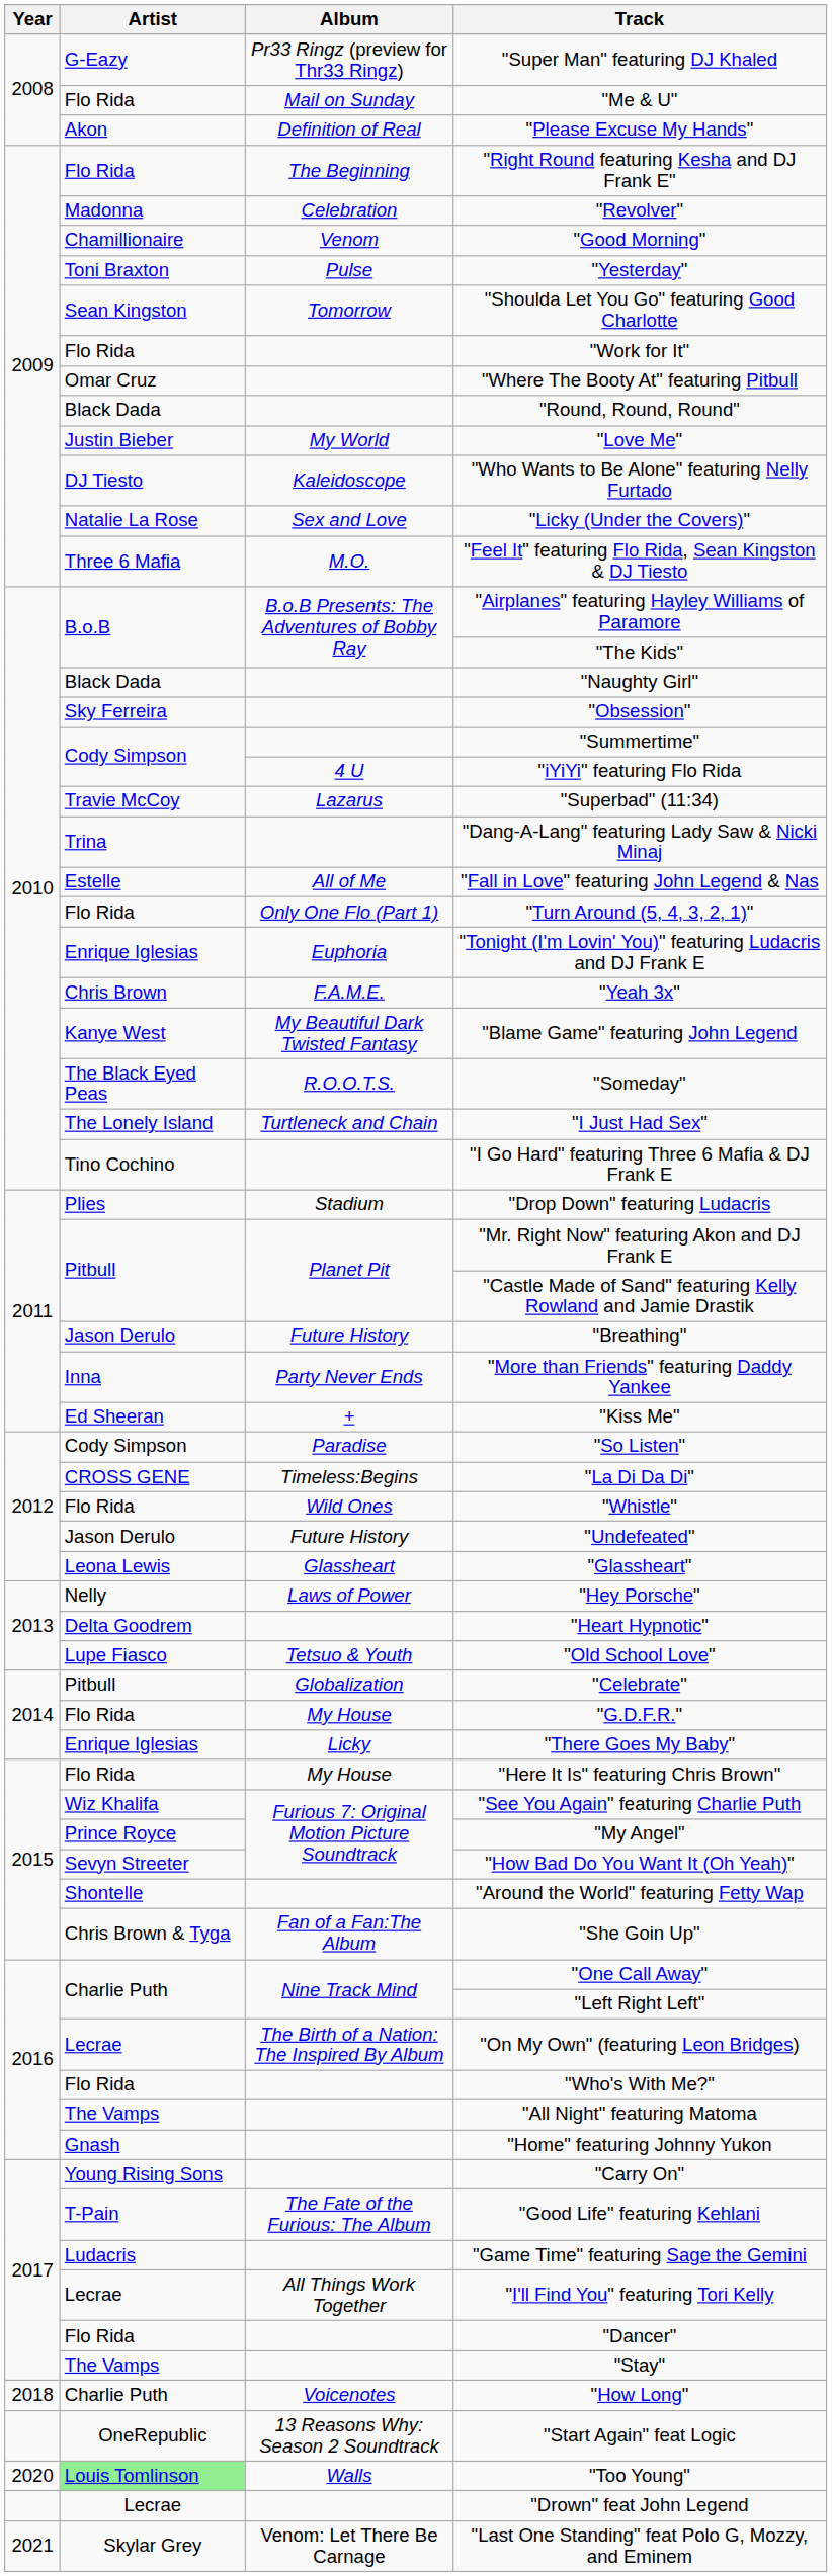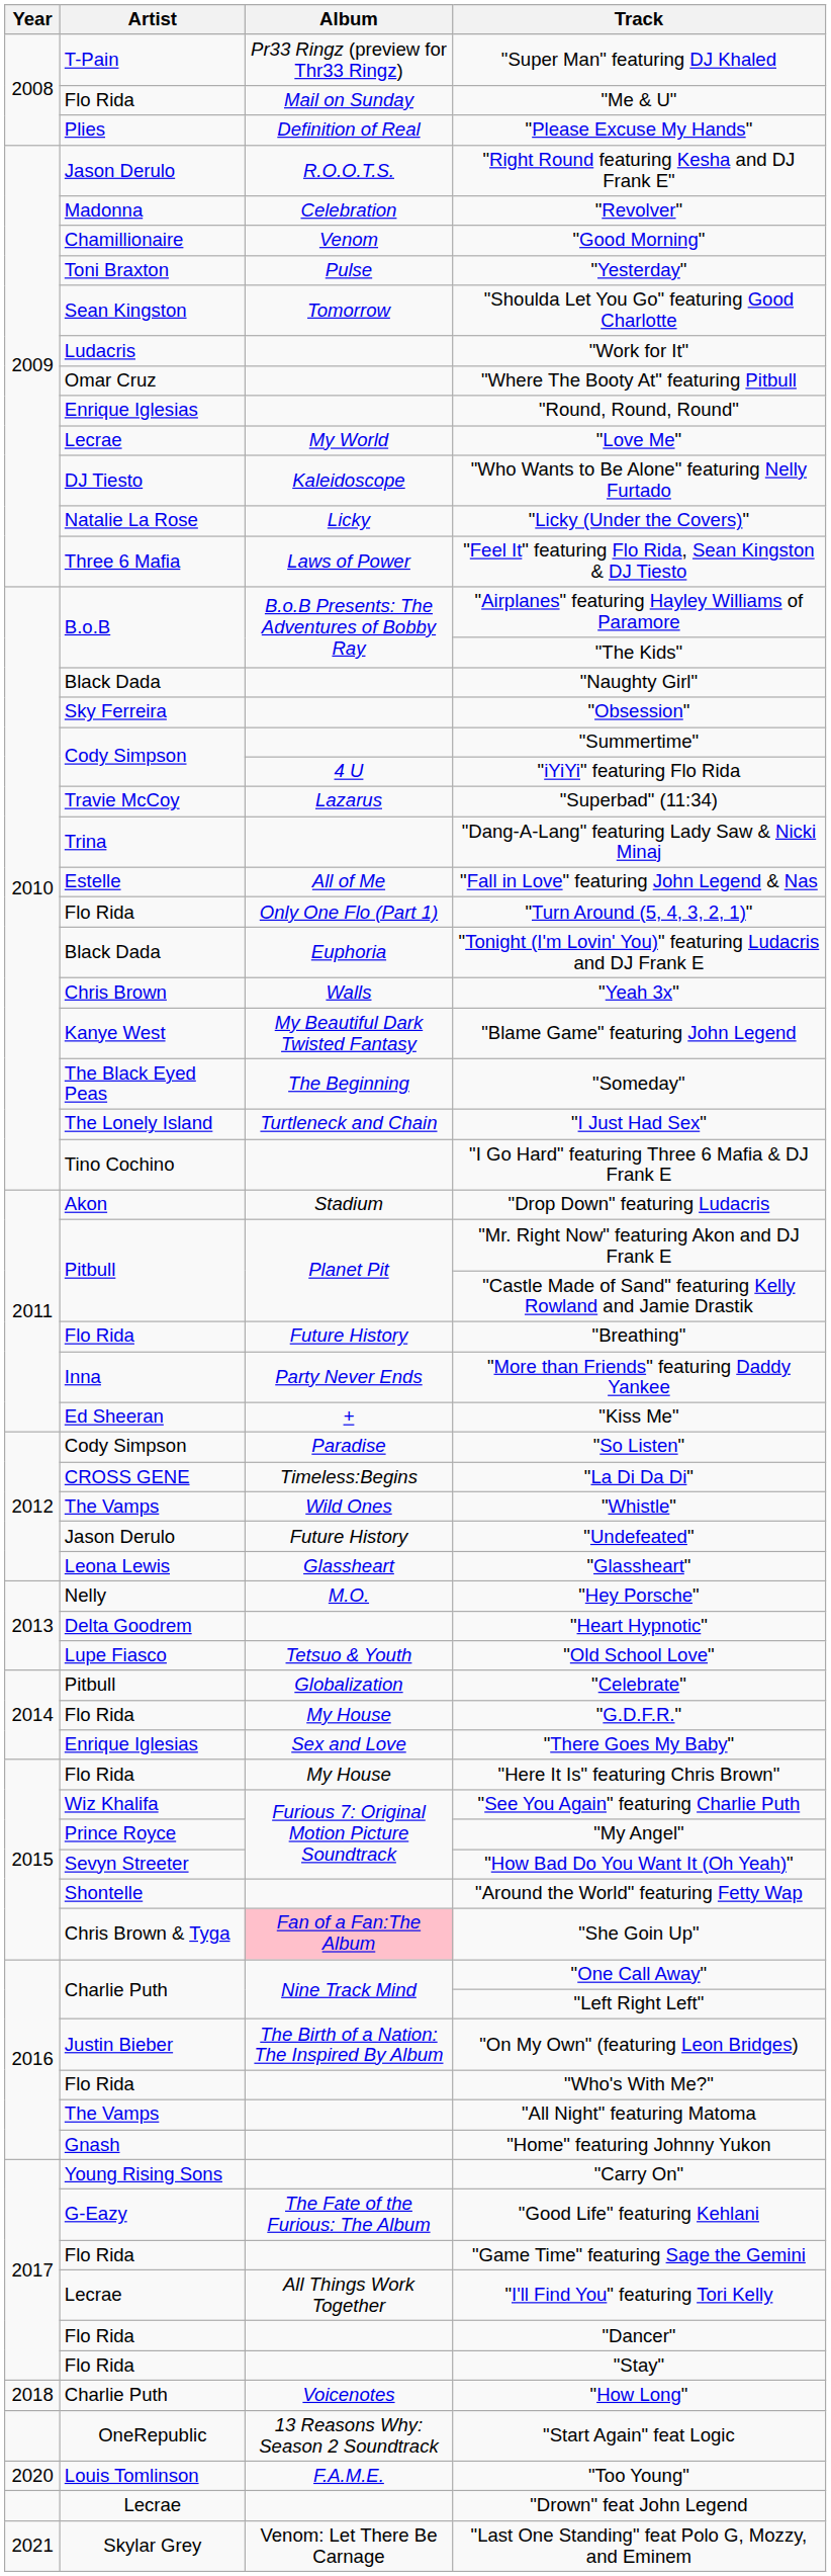 <table class="wikitable" style="text-align:center;">
 <tr bgcolor="#CCCCCC">
 <th width="40">Year</th>
 <th width="150">Artist</th>
 <th width="170">Album</th>
 <th width="310">Track</th>
 </tr>
 <tr>
 <td rowspan="3">2008</td>
-<td style="text-align:left;"><a href='#'>G-Eazy</a></td>
+<td style="text-align:left;"><a href='#'>T-Pain</a></td>
 <td><em>Pr33 Ringz</em> (preview for <a href='#'>Thr33 Ringz</a>)</td>
 <td>"Super Man" featuring <a href='#'>DJ Khaled</a></td>
 </tr>
 <tr>
 <td style="text-align:left;">Flo Rida</td>
 <td><em><a href='#'>Mail on Sunday</a></em></td>
 <td>"Me & U"</td>
 </tr>
 <tr>
-<td style="text-align:left;"><a href='#'>Akon</a></td>
+<td style="text-align:left;"><a href='#'>Plies</a></td>
 <td><em><a href='#'>Definition of Real</a></em></td>
 <td>"<a href='#'>Please Excuse My Hands</a>"</td>
 </tr>
 <tr>
 <td rowspan="12">2009</td>
-<td style="text-align:left;"><a href='#'>Flo Rida</a></td>
-<td><em><a href='#'>The Beginning</a></em></td>
+<td style="text-align:left;"><a href='#'>Jason Derulo</a></td>
+<td><em><a href='#'>R.O.O.T.S.</a></em></td>
 <td>"<a href='#'>Right Round</a> featuring <a href='#'>Kesha</a> and DJ Frank E"</td>
 </tr>
 <tr>
 <td style="text-align:left;"><a href='#'>Madonna</a></td>
 <td><em><a href='#'>Celebration</a></em></td>
 <td>"<a href='#'>Revolver</a>"</td>
 </tr>
 <tr>
 <td style="text-align:left;"><a href='#'>Chamillionaire</a></td>
 <td><em><a href='#'>Venom</a></em></td>
 <td>"<a href='#'>Good Morning</a>"</td>
 </tr>
 <tr>
 <td style="text-align:left;"><a href='#'>Toni Braxton</a></td>
 <td><em><a href='#'>Pulse</a></em></td>
 <td>"<a href='#'>Yesterday</a>"</td>
 </tr>
 <tr>
 <td style="text-align:left;"><a href='#'>Sean Kingston</a></td>
 <td><em><a href='#'>Tomorrow</a></em></td>
 <td>"Shoulda Let You Go" featuring <a href='#'>Good Charlotte</a></td>
 </tr>
 <tr>
-<td style="text-align:left;">Flo Rida</td>
+<td style="text-align:left;"><a href='#'>Ludacris</a></td>
 <td></td>
 <td>"Work for It"</td>
 </tr>
 <tr>
 <td style="text-align:left;">Omar Cruz</td>
 <td></td>
 <td>"Where The Booty At" featuring <a href='#'>Pitbull</a></td>
 </tr>
 <tr>
-<td style="text-align:left;">Black Dada</td>
+<td style="text-align:left;"><a href='#'>Enrique Iglesias</a></td>
 <td></td>
 <td>"Round, Round, Round"</td>
 </tr>
 <tr>
-<td style="text-align:left;"><a href='#'>Justin Bieber</a></td>
+<td style="text-align:left;"><a href='#'>Lecrae</a></td>
 <td><em><a href='#'>My World</a></em></td>
 <td>"<a href='#'>Love Me</a>"</td>
 </tr>
 <tr>
 <td style="text-align:left;"><a href='#'>DJ Tiesto</a></td>
 <td><em><a href='#'>Kaleidoscope</a></em></td>
 <td>"Who Wants to Be Alone" featuring <a href='#'>Nelly Furtado</a></td>
 </tr>
 <tr>
 <td style="text-align:left;"><a href='#'>Natalie La Rose</a></td>
-<td><em><a href='#'>Sex and Love</a></em></td>
+<td><em><a href='#'>Licky</a></em></td>
 <td>"<a href='#'>Licky (Under the Covers)</a>"</td>
 </tr>
 <tr>
 <td style="text-align:left;"><a href='#'>Three 6 Mafia</a></td>
-<td><em><a href='#'>M.O.</a></em></td>
+<td><em><a href='#'>Laws of Power</a></em></td>
 <td>"<a href='#'>Feel It</a>" featuring <a href='#'>Flo Rida</a>, <a href='#'>Sean Kingston</a> & <a href='#'>DJ Tiesto</a></td>
 </tr>
 <tr>
 <td rowspan="16">2010</td>
 <td style="text-align:left;" rowspan="2"><a href='#'>B.o.B</a></td>
 <td rowspan="2"><em><a href='#'>B.o.B Presents: The Adventures of Bobby Ray</a></em></td>
 <td>"<a href='#'>Airplanes</a>" featuring <a href='#'>Hayley Williams</a> of <a href='#'>Paramore</a></td>
 </tr>
 <tr>
 <td>"The Kids"</td>
 </tr>
 <tr>
 <td style="text-align:left;">Black Dada</td>
 <td></td>
 <td>"Naughty Girl"</td>
 </tr>
 <tr>
 <td style="text-align:left;"><a href='#'>Sky Ferreira</a></td>
 <td></td>
 <td>"<a href='#'>Obsession</a>"</td>
 </tr>
 <tr>
 <td style="text-align:left;" rowspan="2"><a href='#'>Cody Simpson</a></td>
 <td></td>
 <td>"Summertime"</td>
 </tr>
 <tr>
 <td><em><a href='#'>4 U</a></em></td>
 <td>"<a href='#'>iYiYi</a>" featuring Flo Rida</td>
 </tr>
 <tr>
 <td style="text-align:left;"><a href='#'>Travie McCoy</a></td>
 <td><em><a href='#'>Lazarus</a></em></td>
 <td>"Superbad" (11:34)</td>
 </tr>
 <tr>
 <td style="text-align:left;"><a href='#'>Trina</a></td>
 <td></td>
 <td>"Dang-A-Lang" featuring Lady Saw & <a href='#'>Nicki Minaj</a></td>
 </tr>
 <tr>
 <td style="text-align:left;"><a href='#'>Estelle</a></td>
 <td><em><a href='#'>All of Me</a></em></td>
 <td>"<a href='#'>Fall in Love</a>" featuring <a href='#'>John Legend</a> & <a href='#'>Nas</a></td>
 </tr>
 <tr>
 <td style="text-align:left;">Flo Rida</td>
 <td><em><a href='#'>Only One Flo (Part 1)</a></em></td>
 <td>"<a href='#'>Turn Around (5, 4, 3, 2, 1)</a>"</td>
 </tr>
 <tr>
-<td style="text-align:left;"><a href='#'>Enrique Iglesias</a></td>
+<td style="text-align:left;">Black Dada</td>
 <td><em><a href='#'>Euphoria</a></em></td>
 <td>"<a href='#'>Tonight (I'm Lovin' You)</a>" featuring <a href='#'>Ludacris</a> and DJ Frank E</td>
 </tr>
 <tr>
 <td style="text-align:left;"><a href='#'>Chris Brown</a></td>
-<td><em><a href='#'>F.A.M.E.</a></em></td>
+<td><em><a href='#'>Walls</a></em></td>
 <td>"<a href='#'>Yeah 3x</a>"</td>
 </tr>
 <tr>
 <td style="text-align:left;"><a href='#'>Kanye West</a></td>
 <td><em><a href='#'>My Beautiful Dark Twisted Fantasy</a></em></td>
 <td>"Blame Game" featuring <a href='#'>John Legend</a></td>
 </tr>
 <tr>
 <td style="text-align:left;"><a href='#'>The Black Eyed Peas</a></td>
-<td><em><a href='#'>R.O.O.T.S.</a></em></td>
+<td><em><a href='#'>The Beginning</a></em></td>
 <td>"Someday"</td>
 </tr>
 <tr>
 <td style="text-align:left;"><a href='#'>The Lonely Island</a></td>
 <td><em><a href='#'>Turtleneck and Chain</a></em></td>
 <td>"<a href='#'>I Just Had Sex</a>"</td>
 </tr>
 <tr>
 <td style="text-align:left;">Tino Cochino</td>
 <td></td>
 <td>"I Go Hard" featuring Three 6 Mafia & DJ Frank E</td>
 </tr>
 <tr>
 <td rowspan="6">2011</td>
-<td style="text-align:left;"><a href='#'>Plies</a></td>
+<td style="text-align:left;"><a href='#'>Akon</a></td>
 <td><em>Stadium</em></td>
 <td>"Drop Down" featuring <a href='#'>Ludacris</a></td>
 </tr>
 <tr>
 <td style="text-align:left;" rowspan="2"><a href='#'>Pitbull</a></td>
 <td rowspan="2"><em><a href='#'>Planet Pit</a></em></td>
 <td>"Mr. Right Now" featuring Akon and DJ Frank E</td>
 </tr>
 <tr>
 <td>"Castle Made of Sand" featuring <a href='#'>Kelly Rowland</a> and Jamie Drastik</td>
 </tr>
 <tr>
-<td style="text-align:left;"><a href='#'>Jason Derulo</a></td>
+<td style="text-align:left;"><a href='#'>Flo Rida</a></td>
 <td><em><a href='#'>Future History</a></em></td>
 <td>"Breathing"</td>
 </tr>
 <tr>
 <td style="text-align:left;"><a href='#'>Inna</a></td>
 <td><em><a href='#'>Party Never Ends</a></em></td>
 <td>"<a href='#'>More than Friends</a>" featuring <a href='#'>Daddy Yankee</a></td>
 </tr>
 <tr>
 <td style="text-align:left;"><a href='#'>Ed Sheeran</a></td>
 <td><em><a href='#'>+</a></em></td>
 <td>"Kiss Me"</td>
 </tr>
 <tr>
 <td rowspan="5">2012</td>
 <td style="text-align:left;">Cody Simpson</td>
 <td><em><a href='#'>Paradise</a></em></td>
 <td>"<a href='#'>So Listen</a>"</td>
 </tr>
 <tr>
 <td style="text-align:left;"><a href='#'>CROSS GENE</a></td>
 <td><em>Timeless:Begins</em></td>
 <td>"<a href='#'>La Di Da Di</a>"</td>
 </tr>
 <tr>
-<td style="text-align:left;">Flo Rida</td>
+<td style="text-align:left;"><a href='#'>The Vamps</a></td>
 <td><em><a href='#'>Wild Ones</a></em></td>
 <td>"<a href='#'>Whistle</a>"</td>
 </tr>
 <tr>
 <td style="text-align:left;">Jason Derulo</td>
 <td><em>Future History</em></td>
 <td>"<a href='#'>Undefeated</a>"</td>
 </tr>
 <tr>
 <td style="text-align:left;"><a href='#'>Leona Lewis</a></td>
 <td><em><a href='#'>Glassheart</a></em></td>
 <td>"<a href='#'>Glassheart</a>"</td>
 </tr>
 <tr>
 <td rowspan="3">2013</td>
 <td style="text-align:left;">Nelly</td>
-<td><em><a href='#'>Laws of Power</a></em></td>
+<td><em><a href='#'>M.O.</a></em></td>
 <td>"<a href='#'>Hey Porsche</a>"</td>
 </tr>
 <tr>
 <td style="text-align:left;"><a href='#'>Delta Goodrem</a></td>
 <td></td>
 <td>"<a href='#'>Heart Hypnotic</a>"</td>
 </tr>
 <tr>
 <td style="text-align:left;"><a href='#'>Lupe Fiasco</a></td>
 <td><em><a href='#'>Tetsuo & Youth</a></em></td>
 <td>"<a href='#'>Old School Love</a>"</td>
 </tr>
 <tr>
 <td rowspan="3">2014</td>
 <td style="text-align:left;">Pitbull</td>
 <td><em><a href='#'>Globalization</a></em></td>
 <td>"<a href='#'>Celebrate</a>"</td>
 </tr>
 <tr>
 <td style="text-align:left;">Flo Rida</td>
 <td><em><a href='#'>My House</a></em></td>
 <td>"<a href='#'>G.D.F.R.</a>"</td>
 </tr>
 <tr>
 <td style="text-align:left;"><a href='#'>Enrique Iglesias</a></td>
-<td><em><a href='#'>Licky</a></em></td>
+<td><em><a href='#'>Sex and Love</a></em></td>
 <td>"<a href='#'>There Goes My Baby</a>"</td>
 </tr>
 <tr>
 <td rowspan="6">2015</td>
 <td style="text-align:left;">Flo Rida</td>
 <td><em>My House</em></td>
 <td>"Here It Is" featuring Chris Brown"</td>
 </tr>
 <tr>
 <td style="text-align:left;"><a href='#'>Wiz Khalifa</a></td>
 <td rowspan="3"><em><a href='#'>Furious 7: Original Motion Picture Soundtrack</a></em></td>
 <td>"<a href='#'>See You Again</a>" featuring <a href='#'>Charlie Puth</a></td>
 </tr>
 <tr>
 <td style="text-align:left;"><a href='#'>Prince Royce</a></td>
 <td>"My Angel"</td>
 </tr>
 <tr>
 <td style="text-align:left;"><a href='#'>Sevyn Streeter</a></td>
 <td>"<a href='#'>How Bad Do You Want It (Oh Yeah)</a>"</td>
 </tr>
 <tr>
 <td style="text-align:left;"><a href='#'>Shontelle</a></td>
 <td></td>
 <td>"Around the World" featuring <a href='#'>Fetty Wap</a></td>
 </tr>
 <tr>
 <td style="text-align:left;">Chris Brown & <a href='#'>Tyga</a></td>
-<td><em><a href='#'>Fan of a Fan:The Album</a></em></td>
+<td style="background: pink;"><em><a href='#'>Fan of a Fan:The Album</a></em></td>
 <td>"She Goin Up"</td>
 </tr>
 <tr>
 <td rowspan="6">2016</td>
 <td style="text-align:left;" rowspan= "2">Charlie Puth</td>
 <td rowspan="2"><em><a href='#'>Nine Track Mind</a></em></td>
 <td>"<a href='#'>One Call Away</a>"</td>
 </tr>
 <tr>
 <td>"Left Right Left"</td>
 </tr>
 <tr>
-<td style="text-align:left;"><a href='#'>Lecrae</a></td>
+<td style="text-align:left;"><a href='#'>Justin Bieber</a></td>
 <td><em><a href='#'>The Birth of a Nation: The Inspired By Album</a></em></td>
 <td>"On My Own" (featuring <a href='#'>Leon Bridges</a>)</td>
 </tr>
 <tr>
 <td style="text-align:left;">Flo Rida</td>
 <td></td>
 <td>"Who's With Me?"</td>
 </tr>
 <tr>
 <td style="text-align:left;"><a href='#'>The Vamps</a></td>
 <td></td>
 <td>"All Night" featuring Matoma</td>
 </tr>
 <tr>
 <td style="text-align:left;"><a href='#'>Gnash</a></td>
 <td></td>
 <td>"Home" featuring Johnny Yukon</td>
 </tr>
 <tr>
 <td rowspan="6">2017</td>
 <td style="text-align:left;"><a href='#'>Young Rising Sons</a></td>
 <td></td>
 <td>"Carry On"</td>
 </tr>
 <tr>
-<td style="text-align:left;"><a href='#'>T-Pain</a></td>
+<td style="text-align:left;"><a href='#'>G-Eazy</a></td>
 <td><em><a href='#'>The Fate of the Furious: The Album</a></em></td>
 <td>"Good Life" featuring <a href='#'>Kehlani</a></td>
 </tr>
 <tr>
-<td style="text-align:left;"><a href='#'>Ludacris</a></td>
+<td style="text-align:left;">Flo Rida</td>
 <td></td>
 <td>"Game Time" featuring <a href='#'>Sage the Gemini</a></td>
 </tr>
 <tr>
 <td style="text-align:left;">Lecrae</td>
 <td><em>All Things Work Together</em></td>
 <td>"<a href='#'>I'll Find You</a>" featuring <a href='#'>Tori Kelly</a></td>
 </tr>
 <tr>
 <td style="text-align:left;">Flo Rida</td>
 <td></td>
 <td>"Dancer"</td>
 </tr>
 <tr>
-<td style="text-align:left;"><a href='#'>The Vamps</a></td>
+<td style="text-align:left;">Flo Rida</td>
 <td></td>
 <td>"Stay"</td>
 </tr>
 <tr>
 <td>2018</td>
 <td style="text-align:left;">Charlie Puth</td>
 <td><em><a href='#'>Voicenotes</a></em></td>
 <td>"<a href='#'>How Long</a>"</td>
 </tr>
 <tr>
 <td></td>
 <td>OneRepublic</td>
 <td><em>13 Reasons Why: Season 2 Soundtrack</em></td>
 <td>"Start Again" feat Logic</td>
 </tr>
 <tr>
 <td>2020</td>
-<td style="background: lightgreen; text-align:left;"><a href='#'>Louis Tomlinson</a></td>
-<td><em><a href='#'>Walls</a></em></td>
+<td style="text-align:left;"><a href='#'>Louis Tomlinson</a></td>
+<td><em><a href='#'>F.A.M.E.</a></em></td>
 <td>"Too Young"</td>
 </tr>
 <tr>
 <td></td>
 <td>Lecrae</td>
 <td></td>
 <td>"Drown" feat John Legend</td>
 </tr>
 <tr>
 <td>2021</td>
 <td>Skylar Grey</td>
 <td>Venom: Let There Be Carnage</td>
 <td>"Last One Standing" feat Polo G, Mozzy, and Eminem</td>
 </tr>
 <tr>
 </tr>
 </table>
